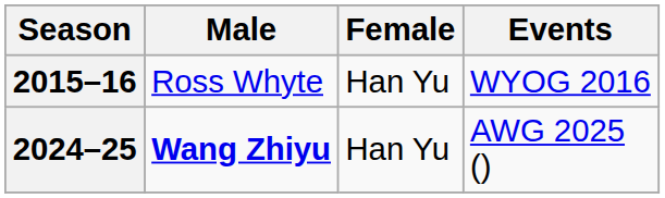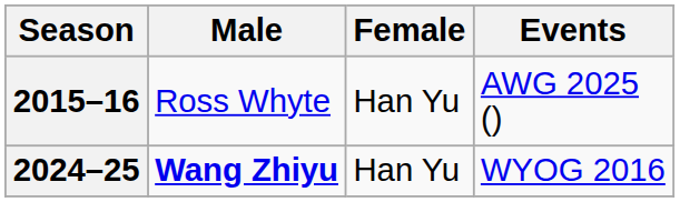 <table class="wikitable">
 <tr>
 <th scope="col">Season</th>
 <th scope="col">Male</th>
 <th scope="col">Female</th>
 <th scope="col">Events</th>
 </tr>
 <tr>
 <th scope="row">2015–16</th>
 <td><a href='#'>Ross Whyte</a></td>
 <td>Han Yu</td>
-<td><a href='#'>WYOG 2016</a> </td>
+<td><a href='#'>AWG 2025</a>  <br>  ()</td>
 </tr>
 <tr>
 <th scope="row">2024–25</th>
 <td><strong><a href='#'>Wang Zhiyu</a></strong></td>
 <td>Han Yu</td>
-<td><a href='#'>AWG 2025</a>  <br>  ()</td>
+<td><a href='#'>WYOG 2016</a> </td>
 </tr>
 </table>
